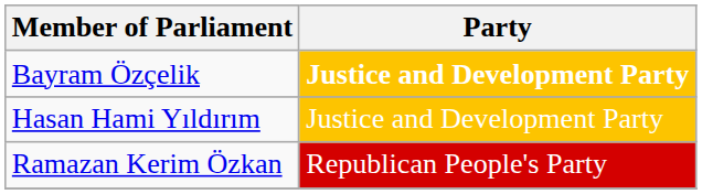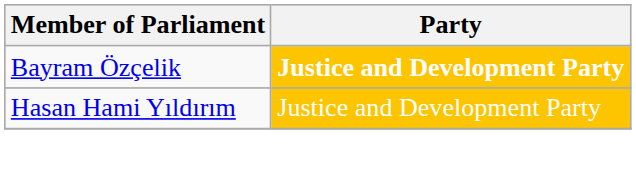 <table class="wikitable">
 <tr>
 <th>Member of Parliament</th>
 <th>Party</th>
 </tr>
 <tr>
 <td><a href='#'>Bayram Özçelik</a></td>
 <td style="background:#FDC400; color:white"><strong>Justice and Development Party</strong></td>
 </tr>
 <tr>
 <td><a href='#'>Hasan Hami Yıldırım</a></td>
 <td style="background:#FDC400; color:white">Justice and Development Party</td>
 </tr>
 <tr>
-<td><a href='#'>Ramazan Kerim Özkan</a></td>
-<td style="background:#D40000; color:white">Republican People's Party</td>
-</tr>
-<tr>
 </tr>
 </table>
